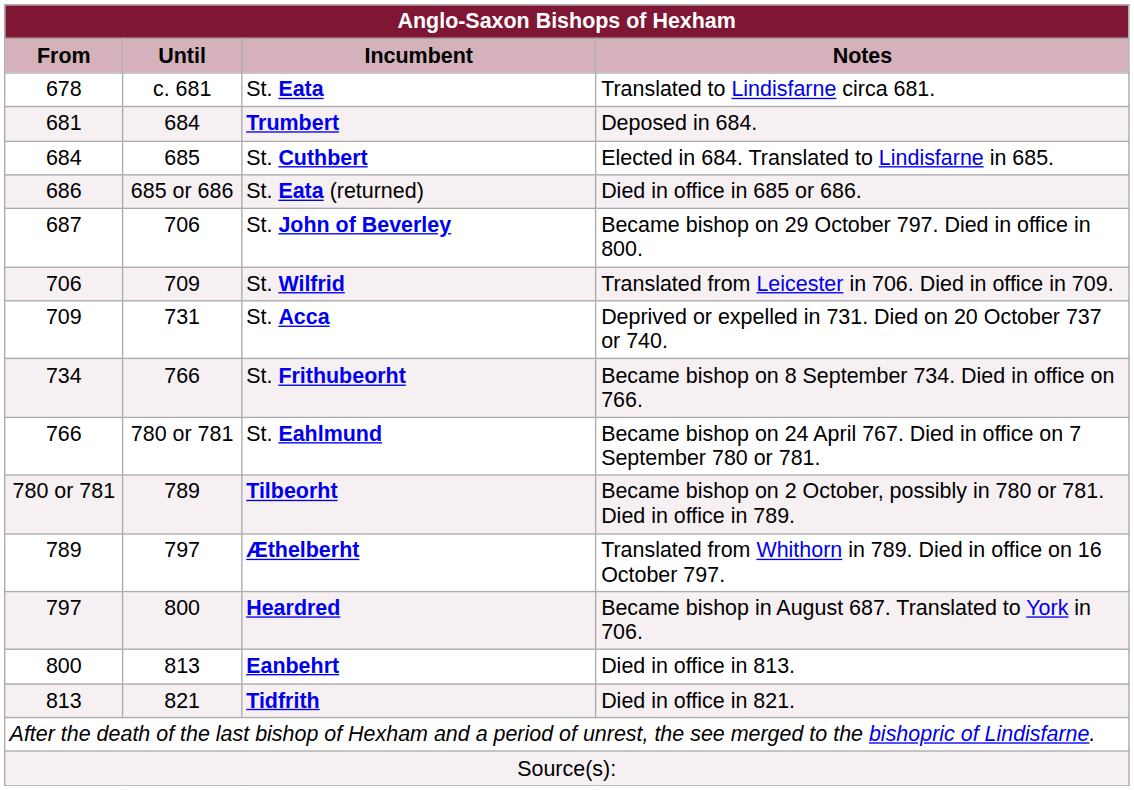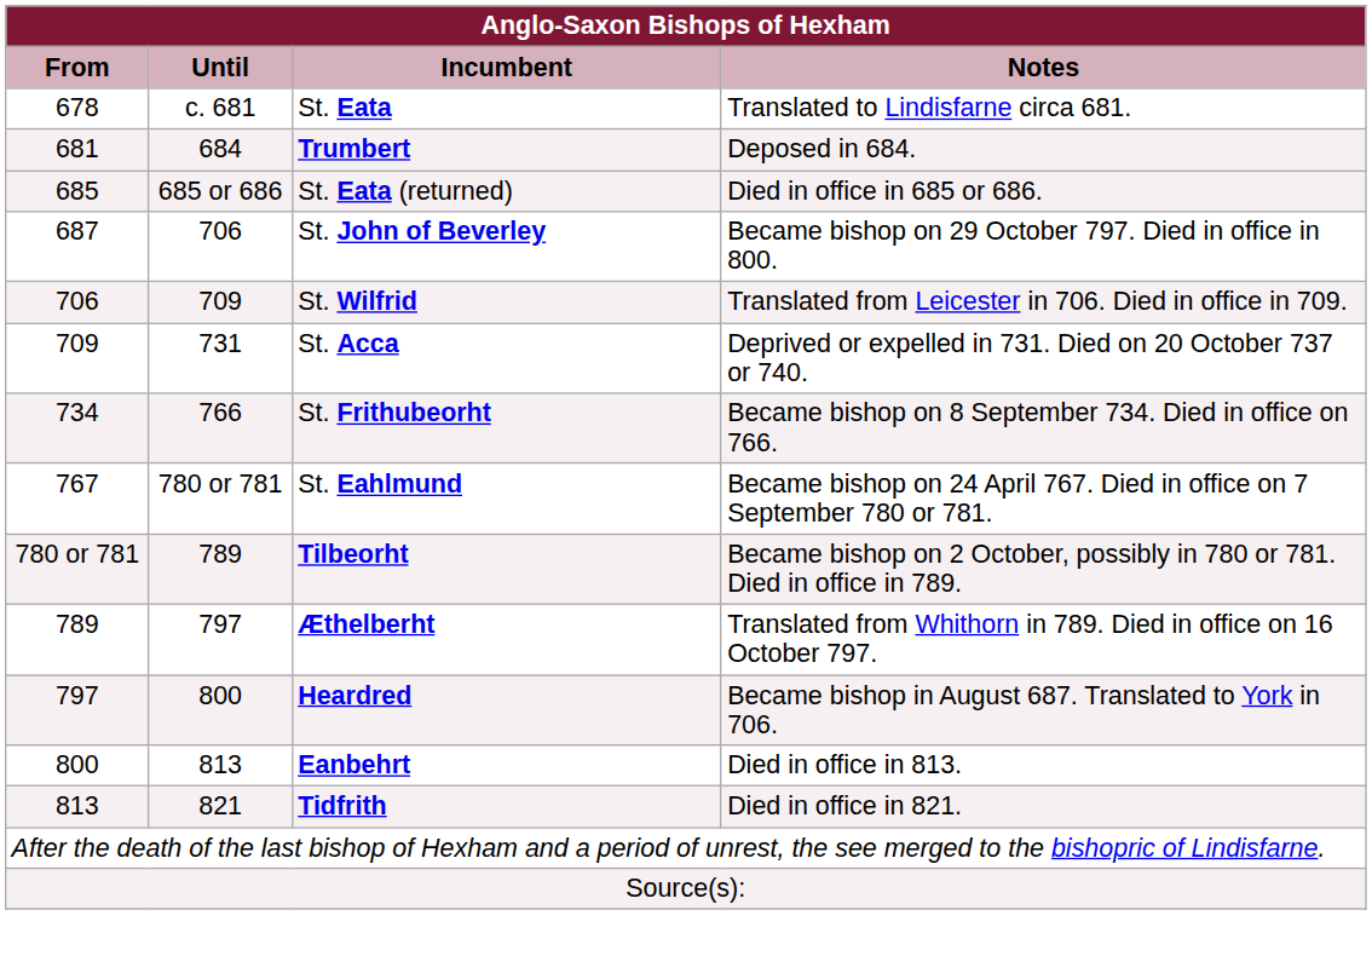 <table class="wikitable" style="width:95%;" border="1" cellpadding="2">
 <tr>
 <th colspan="4" style="background-color: #7F1734; color: white;">Anglo-Saxon Bishops of Hexham</th>
 </tr>
 <tr valign=center>
 <th style="background-color:#D4B1BB" width="10%">From</th>
 <th style="background-color:#D4B1BB" width="10%">Until</th>
 <th style="background-color:#D4B1BB" width="30%">Incumbent</th>
 <th style="background-color:#D4B1BB" width="45%">Notes</th>
 </tr>
 <tr valign=top bgcolor="white">
 <td align=center>678</td>
 <td align=center>c. 681</td>
 <td>St. <strong><a href='#'>Eata</a></strong></td>
 <td>Translated to <a href='#'>Lindisfarne</a> circa 681.</td>
 </tr>
 <tr valign=top bgcolor="#F7F0F2">
 <td align=center>681</td>
 <td align=center>684</td>
 <td><strong><a href='#'>Trumbert</a></strong></td>
 <td>Deposed in 684.</td>
 </tr>
-<tr valign=top bgcolor="white">
-<td align=center>684</td>
+<tr valign=top bgcolor="#F7F0F2">
 <td align=center>685</td>
-<td>St. <strong><a href='#'>Cuthbert</a></strong></td>
-<td>Elected in 684. Translated to <a href='#'>Lindisfarne</a> in 685.</td>
-</tr>
-<tr valign=top bgcolor="#F7F0F2">
-<td align=center>686</td>
 <td align=center>685 or 686</td>
 <td>St. <strong><a href='#'>Eata</a></strong> (returned)</td>
 <td>Died in office in 685 or 686.</td>
 </tr>
 <tr valign=top bgcolor="white">
 <td align=center>687</td>
 <td align=center>706</td>
 <td>St. <strong><a href='#'>John of Beverley</a></strong></td>
 <td>Became bishop on 29 October 797. Died in office in 800.</td>
 </tr>
 <tr valign=top bgcolor="#F7F0F2">
 <td align=center>706</td>
 <td align=center>709</td>
 <td>St. <strong><a href='#'>Wilfrid</a></strong></td>
 <td>Translated from <a href='#'>Leicester</a> in 706. Died in office in 709.</td>
 </tr>
 <tr valign=top bgcolor="white">
 <td align=center>709</td>
 <td align=center>731</td>
 <td>St. <strong><a href='#'>Acca</a></strong></td>
 <td>Deprived or expelled in 731. Died on 20 October 737 or 740.</td>
 </tr>
 <tr valign=top bgcolor="#F7F0F2">
 <td align=center>734</td>
 <td align=center>766</td>
 <td>St. <strong><a href='#'>Frithubeorht</a></strong></td>
 <td>Became bishop on 8 September 734. Died in office on 766.</td>
 </tr>
 <tr valign=top bgcolor="white">
-<td align=center>766</td>
+<td align=center>767</td>
 <td align=center>780 or 781</td>
 <td>St. <strong><a href='#'>Eahlmund</a></strong></td>
 <td>Became bishop on 24 April 767. Died in office on 7 September 780 or 781.</td>
 </tr>
 <tr valign=top bgcolor="#F7F0F2">
 <td align=center>780 or 781</td>
 <td align=center>789</td>
 <td><strong><a href='#'>Tilbeorht</a></strong></td>
 <td>Became bishop on 2 October, possibly in 780 or 781. Died in office in 789.</td>
 </tr>
 <tr valign=top bgcolor="white">
 <td align=center>789</td>
 <td align=center>797</td>
 <td><strong><a href='#'>Æthelberht</a></strong></td>
 <td>Translated from <a href='#'>Whithorn</a> in 789. Died in office on 16 October 797.</td>
 </tr>
 <tr valign=top bgcolor="#F7F0F2">
 <td align=center>797</td>
 <td align=center>800</td>
 <td><strong><a href='#'>Heardred</a></strong></td>
 <td>Became bishop in August 687. Translated to <a href='#'>York</a> in 706.</td>
 </tr>
 <tr valign=top bgcolor="white">
 <td align=center>800</td>
 <td align=center>813</td>
 <td><strong><a href='#'>Eanbehrt</a></strong></td>
 <td>Died in office in 813.</td>
 </tr>
 <tr valign=top bgcolor="#F7F0F2">
 <td align=center>813</td>
 <td align=center>821</td>
 <td><strong><a href='#'>Tidfrith</a></strong></td>
 <td>Died in office in 821.</td>
 </tr>
 <tr valign=top bgcolor="white">
 <td colspan="4"><em>After the death of the last bishop of Hexham and a period of unrest, the see merged to the <a href='#'>bishopric of Lindisfarne</a>.</em></td>
 </tr>
 <tr valign=top bgcolor="#F7F0F2">
 <td align=center colspan="4">Source(s):</td>
 </tr>
 </table>
